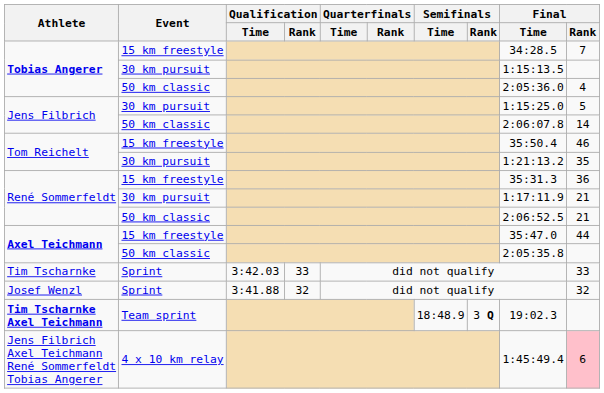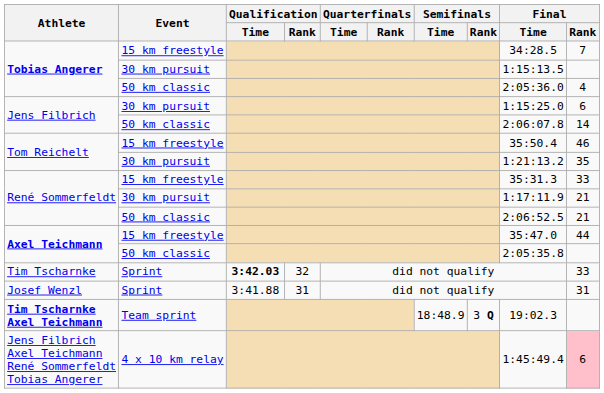 <table class="wikitable">
 <tr>
 <th rowspan="2">Athlete</th>
 <th rowspan="2">Event</th>
 <th colspan="2">Qualification</th>
 <th colspan="2">Quarterfinals</th>
 <th colspan="2">Semifinals</th>
 <th colspan="2">Final</th>
 </tr>
 <tr>
 <th>Time</th>
 <th>Rank</th>
 <th>Time</th>
 <th>Rank</th>
 <th>Time</th>
 <th>Rank</th>
 <th>Time</th>
 <th>Rank</th>
 </tr>
 <tr>
 <td rowspan=3><strong><a href='#'>Tobias Angerer</a></strong></td>
 <td><a href='#'>15 km freestyle</a></td>
 <td colspan="6" bgcolor="wheat"></td>
 <td align="center">34:28.5</td>
 <td align="center">7</td>
 </tr>
 <tr>
 <td><a href='#'>30 km pursuit</a></td>
 <td colspan="6" bgcolor="wheat"></td>
 <td align="center">1:15:13.5</td>
 <td align="center"></td>
 </tr>
 <tr>
 <td><a href='#'>50 km classic</a></td>
 <td colspan="6" bgcolor="wheat"></td>
 <td align="center">2:05:36.0</td>
 <td align="center">4</td>
 </tr>
 <tr>
 <td rowspan=2><a href='#'>Jens Filbrich</a></td>
 <td><a href='#'>30 km pursuit</a></td>
 <td colspan="6" bgcolor="wheat"></td>
 <td align="center">1:15:25.0</td>
-<td align="center">5</td>
+<td align="center">6</td>
 </tr>
 <tr>
 <td><a href='#'>50 km classic</a></td>
 <td colspan="6" bgcolor="wheat"></td>
 <td align="center">2:06:07.8</td>
 <td align="center">14</td>
 </tr>
 <tr>
 <td rowspan=2><a href='#'>Tom Reichelt</a></td>
 <td><a href='#'>15 km freestyle</a></td>
 <td colspan="6" bgcolor="wheat"></td>
 <td align="center">35:50.4</td>
 <td align="center">46</td>
 </tr>
 <tr>
 <td><a href='#'>30 km pursuit</a></td>
 <td colspan="6" bgcolor="wheat"></td>
 <td align="center">1:21:13.2</td>
 <td align="center">35</td>
 </tr>
 <tr>
 <td rowspan=3><a href='#'>René Sommerfeldt</a></td>
 <td><a href='#'>15 km freestyle</a></td>
 <td colspan="6" bgcolor="wheat"></td>
 <td align="center">35:31.3</td>
-<td align="center">36</td>
+<td align="center">33</td>
 </tr>
 <tr>
 <td><a href='#'>30 km pursuit</a></td>
 <td colspan="6" bgcolor="wheat"></td>
 <td align="center">1:17:11.9</td>
 <td align="center">21</td>
 </tr>
 <tr>
 <td><a href='#'>50 km classic</a></td>
 <td colspan="6" bgcolor="wheat"></td>
 <td align="center">2:06:52.5</td>
 <td align="center">21</td>
 </tr>
 <tr>
 <td rowspan=2><strong><a href='#'>Axel Teichmann</a></strong></td>
 <td><a href='#'>15 km freestyle</a></td>
 <td colspan="6" bgcolor="wheat"></td>
 <td align="center">35:47.0</td>
 <td align="center">44</td>
 </tr>
 <tr>
 <td><a href='#'>50 km classic</a></td>
 <td colspan="6" bgcolor="wheat"></td>
 <td align="center">2:05:35.8</td>
 <td align="center"></td>
 </tr>
 <tr>
 <td rowspan=1><a href='#'>Tim Tscharnke</a></td>
 <td><a href='#'>Sprint</a></td>
-<td align="center">3:42.03</td>
-<td align="center">33</td>
+<td align="center"><strong>3:42.03</strong></td>
+<td align="center">32</td>
 <td colspan="5" align="center">did not qualify</td>
 <td align="center">33</td>
 </tr>
 <tr>
 <td rowspan=1><a href='#'>Josef Wenzl</a></td>
 <td><a href='#'>Sprint</a></td>
 <td align="center">3:41.88</td>
-<td align="center">32</td>
+<td align="center">31</td>
 <td colspan="5" align="center">did not qualify</td>
-<td align="center">32</td>
+<td align="center">31</td>
 </tr>
 <tr>
 <td rowspan=1><strong><a href='#'>Tim Tscharnke</a><br><a href='#'>Axel Teichmann</a></strong></td>
 <td><a href='#'>Team sprint</a></td>
 <td colspan="4" bgcolor="wheat"></td>
 <td align="center">18:48.9</td>
 <td align="center">3 <strong>Q</strong></td>
 <td align="center">19:02.3</td>
 <td align="center"></td>
 </tr>
 <tr>
 <td rowspan=1><a href='#'>Jens Filbrich</a><br><a href='#'>Axel Teichmann</a><br><a href='#'>René Sommerfeldt</a><br><a href='#'>Tobias Angerer</a></td>
 <td><a href='#'>4 x 10 km relay</a></td>
 <td colspan="6" bgcolor="wheat"></td>
 <td align="center">1:45:49.4</td>
 <td align="center" style="background: pink;">6</td>
 </tr>
 </table>
